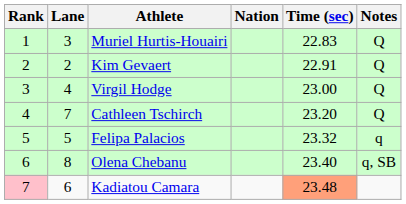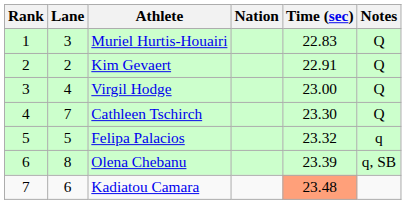 <table class="wikitable sortable" style="text-align:center">
 <tr>
 <th>Rank</th>
 <th>Lane</th>
 <th>Athlete</th>
 <th>Nation</th>
 <th>Time (<a href='#'>sec</a>)</th>
 <th>Notes</th>
 </tr>
 <tr bgcolor=ccffcc>
 <td>1</td>
 <td>3</td>
 <td align="left"><a href='#'>Muriel Hurtis-Houairi</a></td>
 <td align=left></td>
 <td>22.83</td>
 <td>Q</td>
 </tr>
 <tr bgcolor=ccffcc>
 <td>2</td>
 <td>2</td>
 <td align="left"><a href='#'>Kim Gevaert</a></td>
 <td align=left></td>
 <td>22.91</td>
 <td>Q</td>
 </tr>
 <tr bgcolor=ccffcc>
 <td>3</td>
 <td>4</td>
 <td align="left"><a href='#'>Virgil Hodge</a></td>
 <td align=left></td>
 <td>23.00</td>
 <td>Q</td>
 </tr>
 <tr bgcolor=ccffcc>
 <td>4</td>
 <td>7</td>
 <td align="left"><a href='#'>Cathleen Tschirch</a></td>
 <td align=left></td>
-<td>23.20</td>
+<td>23.30</td>
 <td>Q</td>
 </tr>
 <tr bgcolor=ccffcc>
 <td>5</td>
 <td>5</td>
 <td align="left"><a href='#'>Felipa Palacios</a></td>
 <td align=left></td>
 <td>23.32</td>
 <td>q</td>
 </tr>
 <tr bgcolor=ccffcc>
 <td>6</td>
 <td>8</td>
 <td align="left"><a href='#'>Olena Chebanu</a></td>
 <td align=left></td>
-<td>23.40</td>
+<td>23.39</td>
 <td>q, SB</td>
 </tr>
 <tr>
-<td style="background: pink;">7</td>
+<td>7</td>
 <td>6</td>
 <td align="left"><a href='#'>Kadiatou Camara</a></td>
 <td align=left></td>
 <td style="background: lightsalmon;">23.48</td>
 <td></td>
 </tr>
 </table>
